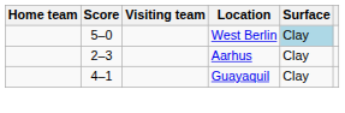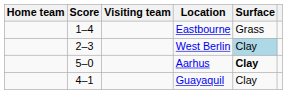 <table class="wikitable" style="border:1px solid #aaa;">
 <tr>
 <th>Home team</th>
 <th>Score</th>
 <th>Visiting team</th>
 <th>Location</th>
 <th>Surface</th>
 <th></th>
 </tr>
 <tr>
+<td></td>
+<td style="text-align:center;">1–4</td>
 <td><strong></strong></td>
-<td style="text-align:center;">5–0</td>
+<td><a href='#'>Eastbourne</a></td>
+<td>Grass</td>
+<td></td>
+</tr>
+<tr>
+<td><strong></strong></td>
+<td style="text-align:center;">2–3</td>
 <td></td>
 <td><a href='#'>West Berlin</a></td>
 <td style="background: lightblue;">Clay</td>
 <td></td>
 </tr>
 <tr>
 <td></td>
-<td style="text-align:center;">2–3</td>
+<td style="text-align:center;">5–0</td>
 <td><strong></strong></td>
 <td><a href='#'>Aarhus</a></td>
-<td>Clay</td>
+<td><strong>Clay</strong></td>
 <td></td>
 </tr>
 <tr>
 <td><strong></strong></td>
 <td style="text-align:center;">4–1</td>
 <td></td>
 <td><a href='#'>Guayaquil</a></td>
 <td>Clay</td>
 <td></td>
 </tr>
 </table>
